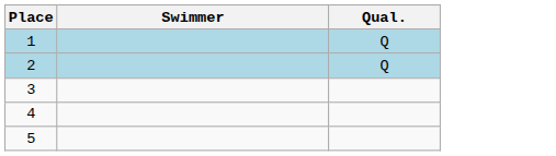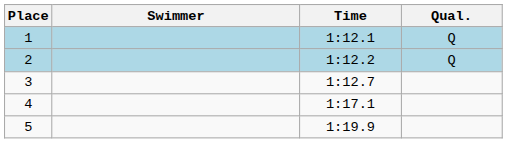 <table class=wikitable style="text-align:center">
 <tr>
 <th>Place</th>
 <th width=230>Swimmer</th>
+<th width=90>Time</th>
 <th width=90>Qual.</th>
 </tr>
 <tr bgcolor=lightblue>
 <td>1</td>
 <td align=left></td>
+<td>1:12.1</td>
 <td>Q</td>
 </tr>
 <tr bgcolor=lightblue>
 <td>2</td>
 <td align=left></td>
+<td>1:12.2</td>
 <td>Q</td>
 </tr>
 <tr>
 <td>3</td>
 <td align=left></td>
+<td>1:12.7</td>
 <td></td>
 </tr>
 <tr>
 <td>4</td>
 <td align=left></td>
+<td>1:17.1</td>
 <td></td>
 </tr>
 <tr>
 <td>5</td>
 <td align=left></td>
+<td>1:19.9</td>
 <td></td>
 </tr>
 </table>
